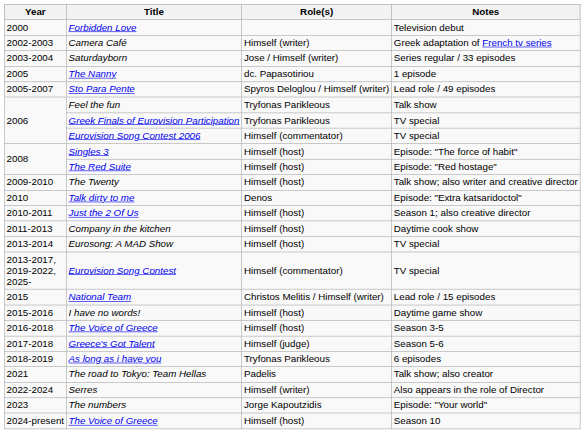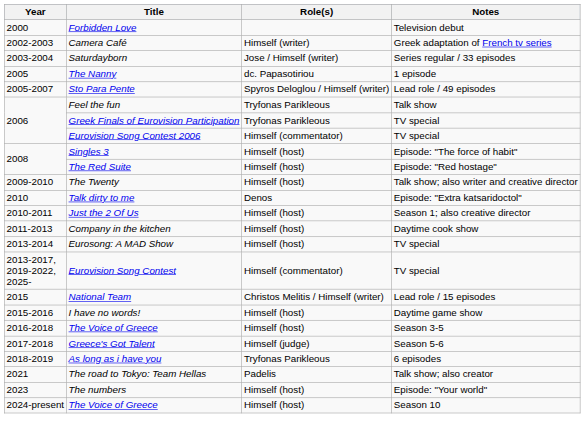 <table class="wikitable">
 <tr style="background:#b0c4de; text-align:center;">
 <th>Year</th>
 <th>Title</th>
 <th>Role(s)</th>
 <th>Notes</th>
 </tr>
 <tr>
 <td>2000</td>
 <td><em><a href='#'>Forbidden Love</a></em></td>
 <td></td>
 <td>Television debut</td>
 </tr>
 <tr>
 <td>2002-2003</td>
 <td><em>Camera Café</em></td>
 <td>Himself (writer)</td>
 <td>Greek adaptation of <a href='#'>French tv series</a></td>
 </tr>
 <tr>
 <td>2003-2004</td>
 <td><em>Saturdayborn</em></td>
 <td>Jose / Himself (writer)</td>
 <td>Series regular / 33 episodes</td>
 </tr>
 <tr>
 <td>2005</td>
 <td><em><a href='#'>The Nanny</a></em></td>
 <td>dc. Papasotiriou</td>
 <td>1 episode</td>
 </tr>
 <tr>
 <td>2005-2007</td>
 <td><em><a href='#'>Sto Para Pente</a></em></td>
 <td>Spyros Deloglou / Himself (writer)</td>
 <td>Lead role / 49 episodes</td>
 </tr>
 <tr>
 <td rowspan="3">2006</td>
 <td><em>Feel the fun</em></td>
 <td>Tryfonas Parikleous</td>
 <td>Talk show</td>
 </tr>
 <tr>
 <td><em><a href='#'>Greek Finals of Eurovision Participation</a></em></td>
 <td>Tryfonas Parikleous</td>
 <td>TV special</td>
 </tr>
 <tr>
 <td><em><a href='#'>Eurovision Song Contest 2006</a></em></td>
 <td>Himself (commentator)</td>
 <td>TV special</td>
 </tr>
 <tr>
 <td rowspan="2">2008</td>
 <td><em><a href='#'>Singles 3</a></em></td>
 <td>Himself (host)</td>
 <td>Episode: "The force of habit"</td>
 </tr>
 <tr>
 <td><em><a href='#'>The Red Suite</a></em></td>
 <td>Himself (host)</td>
 <td>Episode: "Red hostage"</td>
 </tr>
 <tr>
 <td>2009-2010</td>
 <td><em>The Twenty</em></td>
 <td>Himself (host)</td>
 <td>Talk show; also writer and creative director</td>
 </tr>
 <tr>
 <td>2010</td>
 <td><em><a href='#'>Talk dirty to me</a></em></td>
 <td>Denos</td>
 <td>Episode: "Extra katsaridoctol"</td>
 </tr>
 <tr>
 <td>2010-2011</td>
 <td><em><a href='#'>Just the 2 Of Us</a></em></td>
 <td>Himself (host)</td>
 <td>Season 1; also creative director</td>
 </tr>
 <tr>
 <td>2011-2013</td>
 <td><em>Company in the kitchen</em></td>
 <td>Himself (host)</td>
 <td>Daytime cook show</td>
 </tr>
 <tr>
 <td>2013-2014</td>
 <td><em>Eurosong: A MAD Show</em></td>
 <td>Himself (host)</td>
 <td>TV special</td>
 </tr>
 <tr>
 <td>2013-2017,<br>2019-2022,<br>2025-</td>
 <td><em><a href='#'>Eurovision Song Contest</a></em></td>
 <td>Himself (commentator)</td>
 <td>TV special</td>
 </tr>
 <tr>
 <td>2015</td>
 <td><em><a href='#'>National Team</a></em></td>
 <td>Christos Melitis / Himself (writer)</td>
 <td>Lead role / 15 episodes</td>
 </tr>
 <tr>
 <td>2015-2016</td>
 <td><em>I have no words!</em></td>
 <td>Himself (host)</td>
 <td>Daytime game show</td>
 </tr>
 <tr>
 <td>2016-2018</td>
 <td><em><a href='#'>The Voice of Greece</a></em></td>
 <td>Himself (host)</td>
 <td>Season 3-5</td>
 </tr>
 <tr>
 <td>2017-2018</td>
 <td><em><a href='#'>Greece's Got Talent</a></em></td>
 <td>Himself (judge)</td>
 <td>Season 5-6</td>
 </tr>
 <tr>
 <td>2018-2019</td>
 <td><em><a href='#'>As long as i have you</a></em></td>
 <td>Tryfonas Parikleous</td>
 <td>6 episodes</td>
 </tr>
 <tr>
 <td>2021</td>
 <td><em>The road to Tokyo: Team Hellas</em></td>
 <td>Padelis</td>
 <td>Talk show; also creator</td>
 </tr>
 <tr>
-<td>2022-2024</td>
-<td><em>Serres</em></td>
-<td>Himself (writer)</td>
-<td>Also appears in the role of Director</td>
-</tr>
-<tr>
 <td>2023</td>
 <td><em>The numbers</em></td>
-<td>Jorge Kapoutzidis</td>
+<td>Himself (host)</td>
 <td>Episode: "Your world"</td>
 </tr>
 <tr>
 <td>2024-present</td>
 <td><em><a href='#'>The Voice of Greece</a></em></td>
 <td>Himself (host)</td>
 <td>Season 10</td>
 </tr>
 </table>
